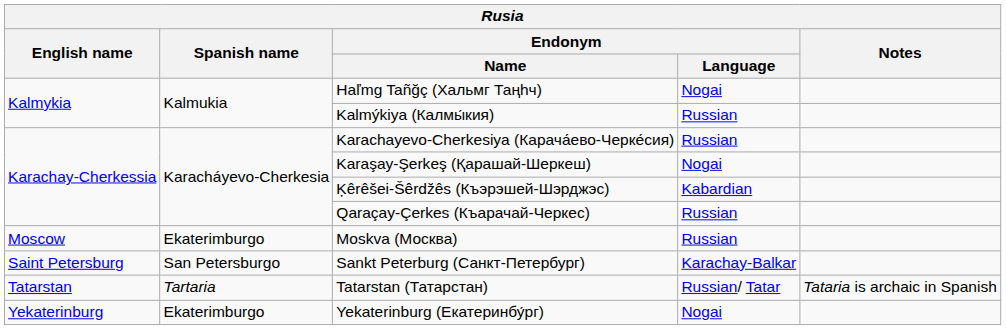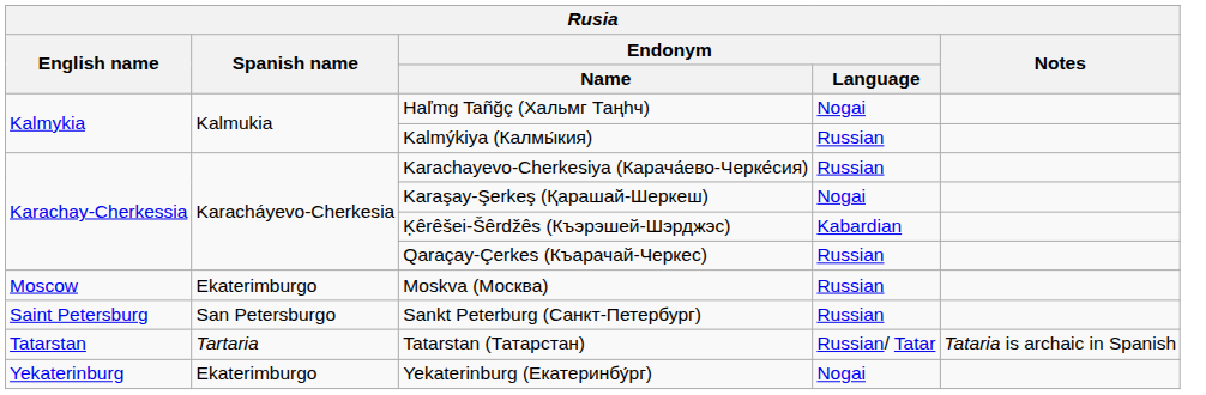 <table class="wikitable sortable">
 <tr>
 <th colspan="5"> <em>Rusia</em></th>
 </tr>
 <tr>
 <th rowspan="2">English name</th>
 <th rowspan="2">Spanish name</th>
 <th colspan="2">Endonym</th>
 <th rowspan="2">Notes</th>
 </tr>
 <tr>
 <th>Name</th>
 <th>Language</th>
 </tr>
 <tr>
 <td rowspan="2"><a href='#'>Kalmykia</a></td>
 <td rowspan="2">Kalmukia</td>
 <td>Haľmg Tañğç (Хальмг Таңһч)</td>
 <td><a href='#'>Nogai</a></td>
 <td></td>
 </tr>
 <tr>
 <td>Kalmýkiya (Калмы́кия)</td>
 <td><a href='#'>Russian</a></td>
 <td></td>
 </tr>
 <tr>
 <td rowspan="4"><a href='#'>Karachay-Cherkessia</a></td>
 <td rowspan="4">Karacháyevo-Cherkesia</td>
 <td>Karachayevo-Cherkesiya (Карача́ево-Черке́сия)</td>
 <td><a href='#'>Russian</a></td>
 <td></td>
 </tr>
 <tr>
 <td>Karaşay-Şerkeş (Қарашай-Шеркеш)</td>
 <td><a href='#'>Nogai</a></td>
 <td></td>
 </tr>
 <tr>
 <td>Ķêrêšei-Šêrdžês (Къэрэшей-Шэрджэс)</td>
 <td><a href='#'>Kabardian</a></td>
 <td></td>
 </tr>
 <tr>
 <td>Qaraçay-Çerkes (Къарачай-Черкес)</td>
 <td><a href='#'>Russian</a></td>
 <td></td>
 </tr>
 <tr>
 <td><a href='#'>Moscow</a></td>
 <td>Ekaterimburgo</td>
 <td>Moskva (Москва)</td>
 <td><a href='#'>Russian</a></td>
 <td></td>
 </tr>
 <tr>
 <td><a href='#'>Saint Petersburg</a></td>
 <td>San Petersburgo</td>
 <td>Sankt Peterburg (Санкт-Петербург)</td>
-<td><a href='#'>Karachay-Balkar</a></td>
+<td><a href='#'>Russian</a></td>
 <td></td>
 </tr>
 <tr>
 <td><a href='#'>Tatarstan</a></td>
 <td><em>Tartaria</em></td>
 <td>Tatarstan (Татарстан)</td>
 <td><a href='#'>Russian</a>/ <a href='#'>Tatar</a></td>
 <td><em>Tataria</em> is archaic in Spanish</td>
 </tr>
 <tr>
 <td><a href='#'>Yekaterinburg</a></td>
 <td>Ekaterimburgo</td>
 <td>Yekaterinburg (Екатеринбу́рг)</td>
 <td><a href='#'>Nogai</a></td>
 <td></td>
 </tr>
 </table>
